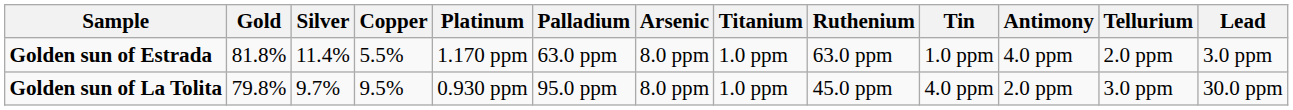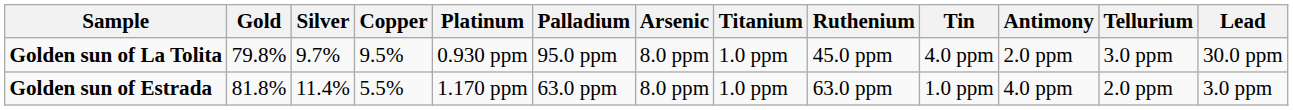 <table class="wikitable">
 <tr>
 <th>Sample</th>
 <th>Gold</th>
 <th>Silver</th>
 <th>Copper</th>
 <th>Platinum</th>
 <th>Palladium</th>
 <th>Arsenic</th>
 <th>Titanium</th>
 <th>Ruthenium</th>
 <th>Tin</th>
 <th>Antimony</th>
 <th>Tellurium</th>
 <th>Lead</th>
 </tr>
 <tr>
+<td><strong>Golden sun of La Tolita</strong></td>
+<td>79.8%</td>
+<td>9.7%</td>
+<td>9.5%</td>
+<td>0.930 ppm</td>
+<td>95.0 ppm</td>
+<td>8.0 ppm</td>
+<td>1.0 ppm</td>
+<td>45.0 ppm</td>
+<td>4.0 ppm</td>
+<td>2.0 ppm</td>
+<td>3.0 ppm</td>
+<td>30.0 ppm</td>
+</tr>
+<tr>
 <td><strong>Golden sun of Estrada</strong></td>
 <td>81.8%</td>
 <td>11.4%</td>
 <td>5.5%</td>
 <td>1.170 ppm</td>
 <td>63.0 ppm</td>
 <td>8.0 ppm</td>
 <td>1.0 ppm</td>
 <td>63.0 ppm</td>
 <td>1.0 ppm</td>
 <td>4.0 ppm</td>
 <td>2.0 ppm</td>
 <td>3.0 ppm</td>
 </tr>
-<tr>
-<td><strong>Golden sun of La Tolita</strong></td>
-<td>79.8%</td>
-<td>9.7%</td>
-<td>9.5%</td>
-<td>0.930 ppm</td>
-<td>95.0 ppm</td>
-<td>8.0 ppm</td>
-<td>1.0 ppm</td>
-<td>45.0 ppm</td>
-<td>4.0 ppm</td>
-<td>2.0 ppm</td>
-<td>3.0 ppm</td>
-<td>30.0 ppm</td>
-</tr>
 </table>
